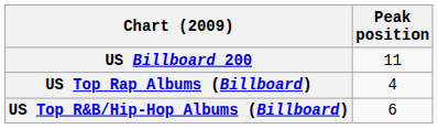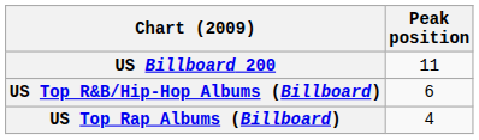 <table class="wikitable sortable plainrowheaders" style="text-align:center">
 <tr>
 <th scope="col">Chart (2009)</th>
 <th scope="col">Peak<br>position</th>
 </tr>
 <tr>
 <th scope="row">US <a href='#'><em>Billboard</em> 200</a></th>
 <td>11</td>
 </tr>
 <tr>
+<th scope="row">US <a href='#'>Top R&B/Hip-Hop Albums</a> (<em><a href='#'>Billboard</a></em>)</th>
+<td>6</td>
+</tr>
+<tr>
 <th scope="row">US <a href='#'>Top Rap Albums</a> (<em><a href='#'>Billboard</a></em>)</th>
 <td>4</td>
 </tr>
-<tr>
-<th scope="row">US <a href='#'>Top R&B/Hip-Hop Albums</a> (<em><a href='#'>Billboard</a></em>)</th>
-<td>6</td>
-</tr>
 </table>
